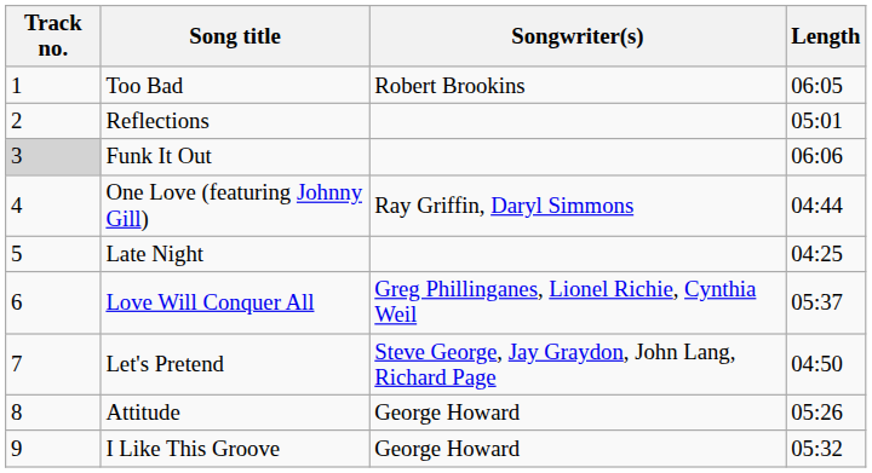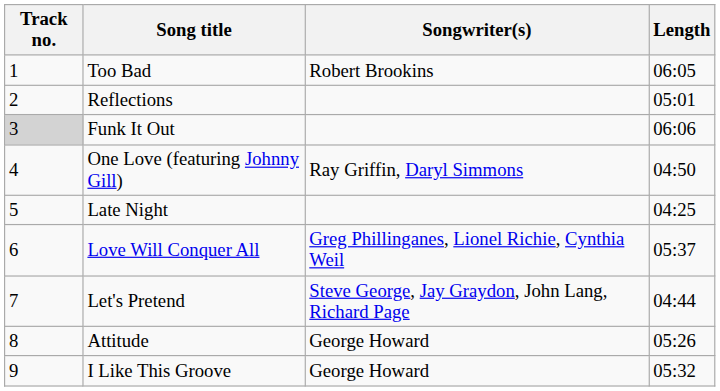 <table class="wikitable">
 <tr>
 <th>Track no.</th>
 <th>Song title</th>
 <th>Songwriter(s)</th>
 <th>Length</th>
 </tr>
 <tr>
 <td>1</td>
 <td>Too Bad</td>
 <td>Robert Brookins</td>
 <td>06:05</td>
 </tr>
 <tr>
 <td>2</td>
 <td>Reflections</td>
 <td></td>
 <td>05:01</td>
 </tr>
 <tr>
 <td style="background: lightgrey;">3</td>
 <td>Funk It Out</td>
 <td></td>
 <td>06:06</td>
 </tr>
 <tr>
 <td>4</td>
 <td>One Love (featuring <a href='#'>Johnny Gill</a>)</td>
 <td>Ray Griffin, <a href='#'>Daryl Simmons</a></td>
-<td>04:44</td>
+<td>04:50</td>
 </tr>
 <tr>
 <td>5</td>
 <td>Late Night</td>
 <td></td>
 <td>04:25</td>
 </tr>
 <tr>
 <td>6</td>
 <td><a href='#'>Love Will Conquer All</a></td>
 <td><a href='#'>Greg Phillinganes</a>, <a href='#'>Lionel Richie</a>, <a href='#'>Cynthia Weil</a></td>
 <td>05:37</td>
 </tr>
 <tr>
 <td>7</td>
 <td>Let's Pretend</td>
 <td><a href='#'>Steve George</a>, <a href='#'>Jay Graydon</a>, John Lang, <a href='#'>Richard Page</a></td>
-<td>04:50</td>
+<td>04:44</td>
 </tr>
 <tr>
 <td>8</td>
 <td>Attitude</td>
 <td>George Howard</td>
 <td>05:26</td>
 </tr>
 <tr>
 <td>9</td>
 <td>I Like This Groove</td>
 <td>George Howard</td>
 <td>05:32</td>
 </tr>
 </table>
